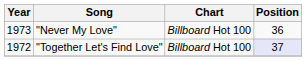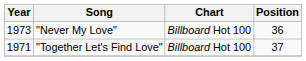 <table class="wikitable">
 <tr>
 <th>Year</th>
 <th>Song</th>
 <th>Chart</th>
 <th>Position</th>
 </tr>
 <tr>
 <td>1973</td>
 <td>"Never My Love"</td>
 <td><em>Billboard</em> Hot 100</td>
 <td align="center">36</td>
 </tr>
 <tr>
-<td>1972</td>
+<td>1971</td>
 <td>"Together Let's Find Love"</td>
 <td><em>Billboard</em> Hot 100</td>
-<td align="center" style="background: lavender;">37</td>
+<td align="center">37</td>
 </tr>
 <tr>
 </tr>
 </table>
